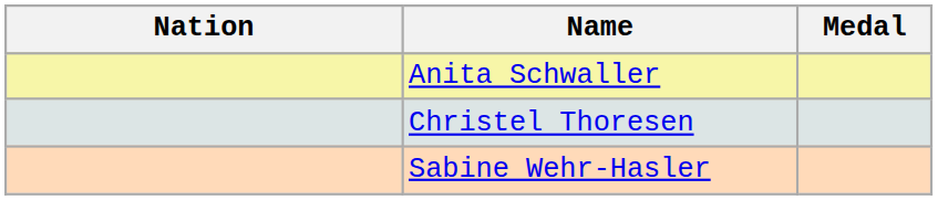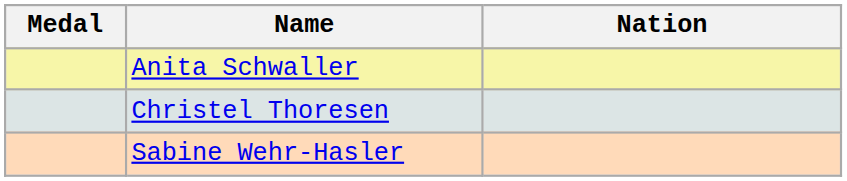 <table class=wikitable style="border:1px solid #AAAAAA;font-size:90%">
 <tr bgcolor="#E4E4E4">
+<th width=50>Medal</th>
+<th width=160>Name</th>
 <th width=160>Nation</th>
-<th width=160>Name</th>
-<th width=50>Medal</th>
 </tr>
 <tr bgcolor="#F7F6A8">
+<td align="center"></td>
+<td><a href='#'>Anita Schwaller</a></td>
 <td></td>
-<td><a href='#'>Anita Schwaller</a></td>
-<td align="center"></td>
 </tr>
 <tr bgcolor="#DCE5E5">
+<td align="center"></td>
+<td><a href='#'>Christel Thoresen</a></td>
 <td></td>
-<td><a href='#'>Christel Thoresen</a></td>
-<td align="center"></td>
 </tr>
 <tr bgcolor="#FFDAB9">
+<td align="center"></td>
+<td><a href='#'>Sabine Wehr-Hasler</a></td>
 <td></td>
-<td><a href='#'>Sabine Wehr-Hasler</a></td>
-<td align="center"></td>
 </tr>
 </table>
